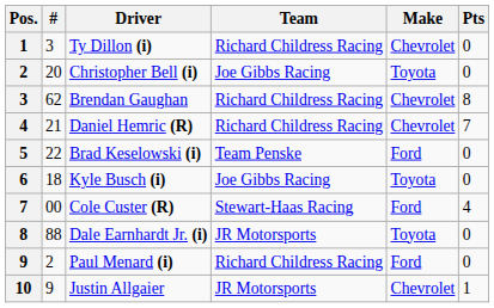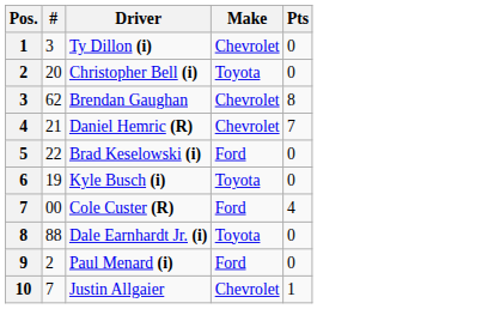 <table class="wikitable" style="font-size:95%">
 <tr>
 <th>Pos.</th>
 <th>#</th>
 <th>Driver</th>
-<th>Team</th>
 <th>Make</th>
 <th>Pts</th>
 </tr>
 <tr>
 <th>1</th>
 <td>3</td>
 <td><a href='#'>Ty Dillon</a> <strong>(i)</strong></td>
-<td><a href='#'>Richard Childress Racing</a></td>
 <td><a href='#'>Chevrolet</a></td>
 <td>0</td>
 </tr>
 <tr>
 <th>2</th>
 <td>20</td>
 <td><a href='#'>Christopher Bell</a> <strong>(i)</strong></td>
-<td><a href='#'>Joe Gibbs Racing</a></td>
 <td><a href='#'>Toyota</a></td>
 <td>0</td>
 </tr>
 <tr>
 <th>3</th>
 <td>62</td>
 <td><a href='#'>Brendan Gaughan</a></td>
-<td><a href='#'>Richard Childress Racing</a></td>
 <td><a href='#'>Chevrolet</a></td>
 <td>8</td>
 </tr>
 <tr>
 <th>4</th>
 <td>21</td>
 <td><a href='#'>Daniel Hemric</a> <strong>(R)</strong></td>
-<td><a href='#'>Richard Childress Racing</a></td>
 <td><a href='#'>Chevrolet</a></td>
 <td>7</td>
 </tr>
 <tr>
 <th>5</th>
 <td>22</td>
 <td><a href='#'>Brad Keselowski</a> <strong>(i)</strong></td>
-<td><a href='#'>Team Penske</a></td>
 <td><a href='#'>Ford</a></td>
 <td>0</td>
 </tr>
 <tr>
 <th>6</th>
-<td>18</td>
+<td>19</td>
 <td><a href='#'>Kyle Busch</a> <strong>(i)</strong></td>
-<td><a href='#'>Joe Gibbs Racing</a></td>
 <td><a href='#'>Toyota</a></td>
 <td>0</td>
 </tr>
 <tr>
 <th>7</th>
 <td>00</td>
 <td><a href='#'>Cole Custer</a> <strong>(R)</strong></td>
-<td><a href='#'>Stewart-Haas Racing</a></td>
 <td><a href='#'>Ford</a></td>
 <td>4</td>
 </tr>
 <tr>
 <th>8</th>
 <td>88</td>
 <td><a href='#'>Dale Earnhardt Jr.</a> <strong>(i)</strong></td>
-<td><a href='#'>JR Motorsports</a></td>
 <td><a href='#'>Toyota</a></td>
 <td>0</td>
 </tr>
 <tr>
 <th>9</th>
 <td>2</td>
 <td><a href='#'>Paul Menard</a> <strong>(i)</strong></td>
-<td><a href='#'>Richard Childress Racing</a></td>
 <td><a href='#'>Ford</a></td>
 <td>0</td>
 </tr>
 <tr>
 <th>10</th>
-<td>9</td>
+<td>7</td>
 <td><a href='#'>Justin Allgaier</a></td>
-<td><a href='#'>JR Motorsports</a></td>
 <td><a href='#'>Chevrolet</a></td>
 <td>1</td>
 </tr>
 </table>
